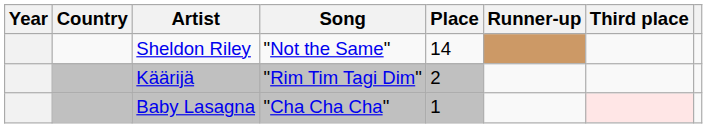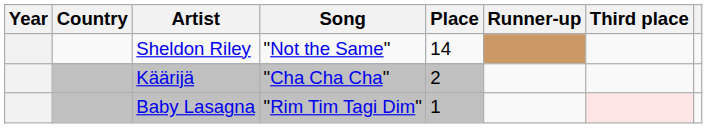 <table class="wikitable sortable plainrowheaders">
 <tr>
 <th scope="col">Year</th>
 <th scope="col">Country</th>
 <th scope="col">Artist</th>
 <th scope="col">Song</th>
 <th data-sort-type="number">Place</th>
 <th scope="col">Runner-up</th>
 <th scope="col">Third place</th>
 <th class="unsortable"></th>
 </tr>
 <tr>
 <th scope="row"></th>
 <td></td>
 <td><a href='#'>Sheldon Riley</a></td>
 <td>"<a href='#'>Not the Same</a>"</td>
 <td>14</td>
 <td bgcolor="#CC9966"></td>
 <td></td>
 <td></td>
 </tr>
 <tr>
 <th scope="row"></th>
 <td bgcolor="silver"></td>
 <td bgcolor="silver"><a href='#'>Käärijä</a></td>
-<td bgcolor="silver">"<a href='#'>Rim Tim Tagi Dim</a>"</td>
+<td bgcolor="silver">"<a href='#'>Cha Cha Cha</a>"</td>
 <td bgcolor="silver">2</td>
 <td></td>
 <td></td>
 <td></td>
 </tr>
 <tr>
 <th scope="row"></th>
 <td bgcolor="silver"></td>
 <td bgcolor="silver"><a href='#'>Baby Lasagna</a></td>
-<td bgcolor="silver">"<a href='#'>Cha Cha Cha</a>"</td>
+<td bgcolor="silver">"<a href='#'>Rim Tim Tagi Dim</a>"</td>
 <td bgcolor="silver">1</td>
 <td></td>
 <td style="background:#FFE6E6;"></td>
 <td></td>
 </tr>
 </table>
